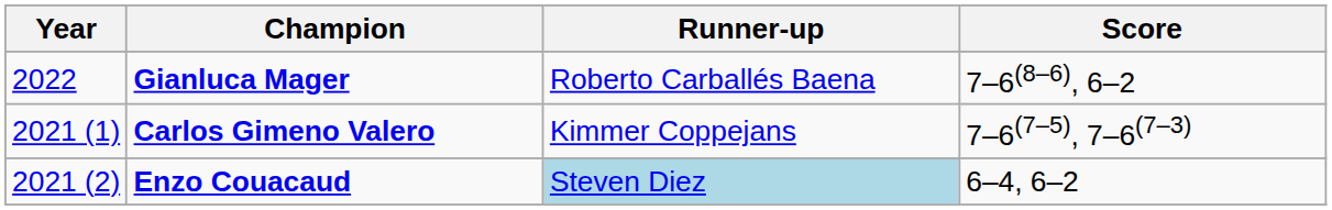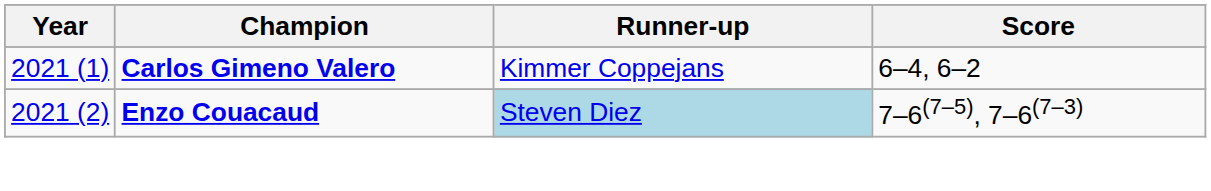 <table class="wikitable" style="font-size:90%">
 <tr>
 <th>Year</th>
 <th width="200">Champion</th>
 <th width="200">Runner-up</th>
 <th width="175">Score</th>
 </tr>
 <tr>
-<td><a href='#'>2022</a></td>
-<td> <strong><a href='#'>Gianluca Mager</a></strong></td>
-<td> <a href='#'>Roberto Carballés Baena</a></td>
-<td>7–6<sup>(8–6)</sup>, 6–2</td>
-</tr>
-<tr>
 <td><a href='#'>2021 (1)</a></td>
 <td> <strong><a href='#'>Carlos Gimeno Valero</a></strong></td>
 <td> <a href='#'>Kimmer Coppejans</a></td>
-<td>7–6<sup>(7–5)</sup>, 7–6<sup>(7–3)</sup></td>
+<td>6–4, 6–2</td>
 </tr>
 <tr>
 <td><a href='#'>2021 (2)</a></td>
 <td> <strong><a href='#'>Enzo Couacaud</a></strong></td>
 <td style="background: lightblue;"> <a href='#'>Steven Diez</a></td>
-<td>6–4, 6–2</td>
+<td>7–6<sup>(7–5)</sup>, 7–6<sup>(7–3)</sup></td>
 </tr>
 </table>
